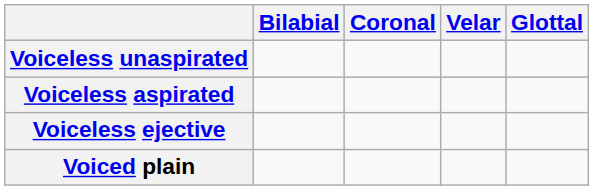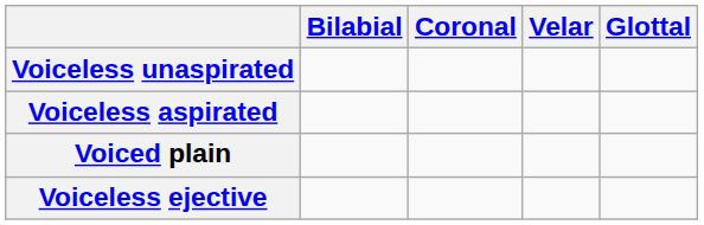 <table class="wikitable" style="text-align: center;">
 <tr>
 <th></th>
 <th><a href='#'>Bilabial</a></th>
 <th><a href='#'>Coronal</a></th>
 <th><a href='#'>Velar</a></th>
 <th><a href='#'>Glottal</a></th>
 </tr>
 <tr>
 <th><a href='#'>Voiceless</a> <a href='#'>unaspirated</a></th>
 <td></td>
 <td></td>
 <td></td>
 <td></td>
 </tr>
 <tr>
 <th><a href='#'>Voiceless</a> <a href='#'>aspirated</a></th>
 <td></td>
 <td></td>
 <td></td>
 <td></td>
 </tr>
 <tr>
+<th><a href='#'>Voiced</a> plain</th>
+<td></td>
+<td></td>
+<td></td>
+<td></td>
+</tr>
+<tr>
 <th><a href='#'>Voiceless</a> <a href='#'>ejective</a></th>
 <td></td>
 <td></td>
 <td></td>
 <td></td>
 </tr>
-<tr>
-<th><a href='#'>Voiced</a> plain</th>
-<td></td>
-<td></td>
-<td></td>
-<td></td>
-</tr>
 </table>
